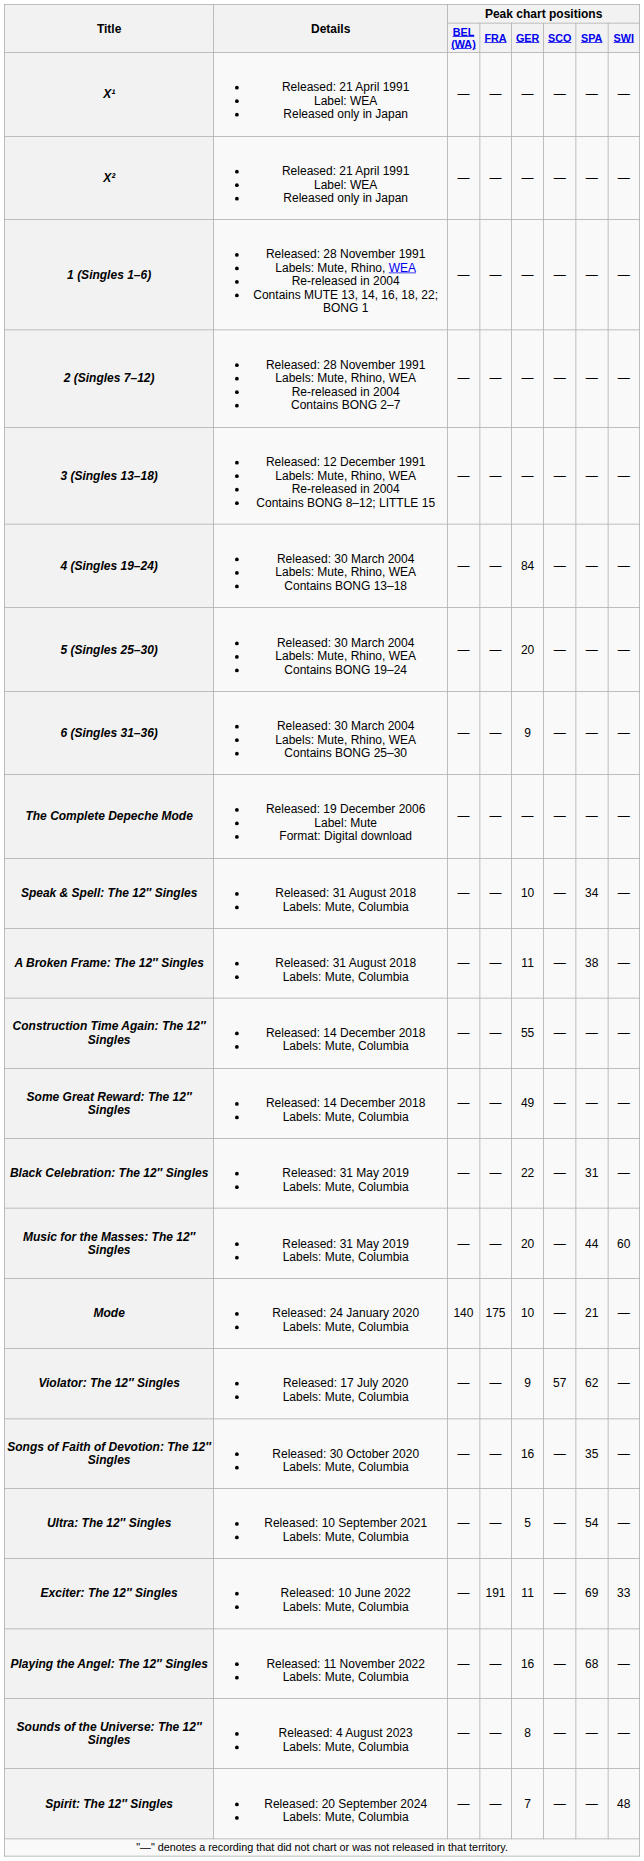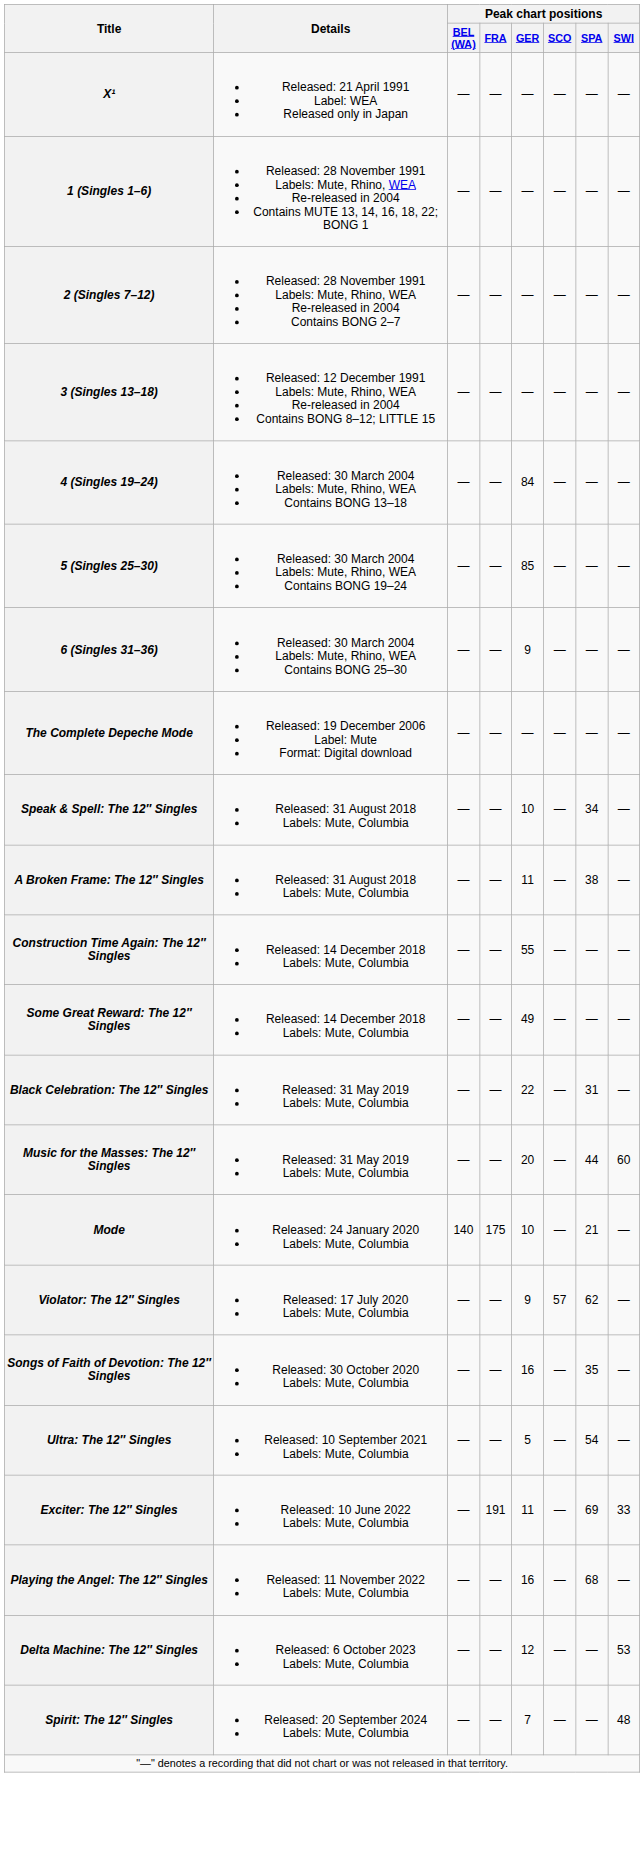 <table class="wikitable plainrowheaders" style="text-align:center;">
 <tr>
 <th scope="col" rowspan="2" style="width:17em;">Title</th>
 <th scope="col" rowspan="2" style="width:19em;">Details</th>
 <th scope="col" colspan="6">Peak chart positions</th>
 </tr>
 <tr>
 <th scope="col" style="width:2.5em;font-size:90%;"><a href='#'>BEL<br>(WA)</a><br></th>
 <th scope="col" style="width:2.5em;font-size:90%;"><a href='#'>FRA</a><br></th>
 <th scope="col" style="width:2.5em;font-size:90%;"><a href='#'>GER</a><br></th>
 <th scope="col" style="width:2.5em;font-size:90%;"><a href='#'>SCO</a><br></th>
 <th scope="col" style="width:2.5em;font-size:90%;"><a href='#'>SPA</a><br></th>
 <th scope="col" style="width:2.5em;font-size:90%;"><a href='#'>SWI</a><br></th>
 </tr>
 <tr>
 <th scope="row"><em>X¹</em></th>
-<td><br><ul><li>Released: 21 April 1991</li><li>Label: WEA</li><li>Released only in Japan</li></ul></td>
-<td>—</td>
-<td>—</td>
-<td>—</td>
-<td>—</td>
-<td>—</td>
-<td>—</td>
-</tr>
-<tr>
-<th scope="row"><em>X²</em></th>
 <td><br><ul><li>Released: 21 April 1991</li><li>Label: WEA</li><li>Released only in Japan</li></ul></td>
 <td>—</td>
 <td>—</td>
 <td>—</td>
 <td>—</td>
 <td>—</td>
 <td>—</td>
 </tr>
 <tr>
 <th scope="row"><em>1 (Singles 1–6)</em></th>
 <td><br><ul><li>Released: 28 November 1991</li><li>Labels: Mute, Rhino, <a href='#'>WEA</a></li><li>Re-released in 2004</li><li>Contains MUTE 13, 14, 16, 18, 22; BONG 1</li></ul></td>
 <td>—</td>
 <td>—</td>
 <td>—</td>
 <td>—</td>
 <td>—</td>
 <td>—</td>
 </tr>
 <tr>
 <th scope="row"><em>2 (Singles 7–12)</em></th>
 <td><br><ul><li>Released: 28 November 1991</li><li>Labels: Mute, Rhino, WEA</li><li>Re-released in 2004</li><li>Contains BONG 2–7</li></ul></td>
 <td>—</td>
 <td>—</td>
 <td>—</td>
 <td>—</td>
 <td>—</td>
 <td>—</td>
 </tr>
 <tr>
 <th scope="row"><em>3 (Singles 13–18)</em></th>
 <td><br><ul><li>Released: 12 December 1991</li><li>Labels: Mute, Rhino, WEA</li><li>Re-released in 2004</li><li>Contains BONG 8–12; LITTLE 15</li></ul></td>
 <td>—</td>
 <td>—</td>
 <td>—</td>
 <td>—</td>
 <td>—</td>
 <td>—</td>
 </tr>
 <tr>
 <th scope="row"><em>4 (Singles 19–24)</em></th>
 <td><br><ul><li>Released: 30 March 2004</li><li>Labels: Mute, Rhino, WEA</li><li>Contains BONG 13–18</li></ul></td>
 <td>—</td>
 <td>—</td>
 <td>84</td>
 <td>—</td>
 <td>—</td>
 <td>—</td>
 </tr>
 <tr>
 <th scope="row"><em>5 (Singles 25–30)</em></th>
 <td><br><ul><li>Released: 30 March 2004</li><li>Labels: Mute, Rhino, WEA</li><li>Contains BONG 19–24</li></ul></td>
 <td>—</td>
 <td>—</td>
-<td>20</td>
+<td>85</td>
 <td>—</td>
 <td>—</td>
 <td>—</td>
 </tr>
 <tr>
 <th scope="row"><em>6 (Singles 31–36)</em></th>
 <td><br><ul><li>Released: 30 March 2004</li><li>Labels: Mute, Rhino, WEA</li><li>Contains BONG 25–30</li></ul></td>
 <td>—</td>
 <td>—</td>
 <td>9</td>
 <td>—</td>
 <td>—</td>
 <td>—</td>
 </tr>
 <tr>
 <th scope="row"><em>The Complete Depeche Mode</em></th>
 <td><br><ul><li>Released: 19 December 2006 </li><li>Label: Mute</li><li>Format: Digital download</li></ul></td>
 <td>—</td>
 <td>—</td>
 <td>—</td>
 <td>—</td>
 <td>—</td>
 <td>—</td>
 </tr>
 <tr>
 <th scope="row"><em>Speak & Spell: The 12″ Singles</em></th>
 <td><br><ul><li>Released: 31 August 2018</li><li>Labels: Mute, Columbia</li></ul></td>
 <td>—</td>
 <td>—</td>
 <td>10</td>
 <td>—</td>
 <td>34</td>
 <td>—</td>
 </tr>
 <tr>
 <th scope="row"><em>A Broken Frame: The 12″ Singles</em></th>
 <td><br><ul><li>Released: 31 August 2018</li><li>Labels: Mute, Columbia</li></ul></td>
 <td>—</td>
 <td>—</td>
 <td>11</td>
 <td>—</td>
 <td>38</td>
 <td>—</td>
 </tr>
 <tr>
 <th scope="row"><em>Construction Time Again: The 12″ Singles</em></th>
 <td><br><ul><li>Released: 14 December 2018</li><li>Labels: Mute, Columbia</li></ul></td>
 <td>—</td>
 <td>—</td>
 <td>55</td>
 <td>—</td>
 <td>—</td>
 <td>—</td>
 </tr>
 <tr>
 <th scope="row"><em>Some Great Reward: The 12″ Singles</em></th>
 <td><br><ul><li>Released: 14 December 2018</li><li>Labels: Mute, Columbia</li></ul></td>
 <td>—</td>
 <td>—</td>
 <td>49</td>
 <td>—</td>
 <td>—</td>
 <td>—</td>
 </tr>
 <tr>
 <th scope="row"><em>Black Celebration: The 12″ Singles</em></th>
 <td><br><ul><li>Released: 31 May 2019</li><li>Labels: Mute, Columbia</li></ul></td>
 <td>—</td>
 <td>—</td>
 <td>22</td>
 <td>—</td>
 <td>31</td>
 <td>—</td>
 </tr>
 <tr>
 <th scope="row"><em>Music for the Masses: The 12″ Singles</em></th>
 <td><br><ul><li>Released: 31 May 2019</li><li>Labels: Mute, Columbia</li></ul></td>
 <td>—</td>
 <td>—</td>
 <td>20</td>
 <td>—</td>
 <td>44</td>
 <td>60</td>
 </tr>
 <tr>
 <th scope="row"><em>Mode</em></th>
 <td><br><ul><li>Released: 24 January 2020</li><li>Labels: Mute, Columbia</li></ul></td>
 <td>140</td>
 <td>175</td>
 <td>10</td>
 <td>—</td>
 <td>21</td>
 <td>—</td>
 </tr>
 <tr>
 <th scope="row"><em>Violator: The 12″ Singles</em></th>
 <td><br><ul><li>Released: 17 July 2020</li><li>Labels: Mute, Columbia</li></ul></td>
 <td>—</td>
 <td>—</td>
 <td>9</td>
 <td>57</td>
 <td>62</td>
 <td>—</td>
 </tr>
 <tr>
 <th scope="row"><em>Songs of Faith of Devotion: The 12″ Singles</em></th>
 <td><br><ul><li>Released: 30 October 2020</li><li>Labels: Mute, Columbia</li></ul></td>
 <td>—</td>
 <td>—</td>
 <td>16</td>
 <td>—</td>
 <td>35</td>
 <td>—</td>
 </tr>
 <tr>
 <th scope="row"><em>Ultra: The 12″ Singles</em></th>
 <td><br><ul><li>Released: 10 September 2021</li><li>Labels: Mute, Columbia</li></ul></td>
 <td>—</td>
 <td>—</td>
 <td>5</td>
 <td>—</td>
 <td>54</td>
 <td>—</td>
 </tr>
 <tr>
 <th scope="row"><em>Exciter: The 12″ Singles</em></th>
 <td><br><ul><li>Released: 10 June 2022</li><li>Labels: Mute, Columbia</li></ul></td>
 <td>—</td>
 <td>191</td>
 <td>11</td>
 <td>—</td>
 <td>69</td>
 <td>33</td>
 </tr>
 <tr>
 <th scope="row"><em>Playing the Angel: The 12″ Singles</em></th>
 <td><br><ul><li>Released: 11 November 2022</li><li>Labels: Mute, Columbia</li></ul></td>
 <td>—</td>
 <td>—</td>
 <td>16</td>
 <td>—</td>
 <td>68</td>
 <td>—</td>
 </tr>
 <tr>
-<th scope="row"><em>Sounds of the Universe: The 12″ Singles</em></th>
-<td><br><ul><li>Released: 4 August 2023</li><li>Labels: Mute, Columbia</li></ul></td>
+<th scope="row"><em>Delta Machine: The 12″ Singles</em></th>
+<td><br><ul><li>Released: 6 October 2023</li><li>Labels: Mute, Columbia</li></ul></td>
 <td>—</td>
 <td>—</td>
-<td>8</td>
+<td>12</td>
 <td>—</td>
 <td>—</td>
-<td>—</td>
+<td>53</td>
 </tr>
 <tr>
 <th scope="row"><em>Spirit: The 12″ Singles</em></th>
 <td><br><ul><li>Released: 20 September 2024</li><li>Labels: Mute, Columbia</li></ul></td>
 <td>—</td>
 <td>—</td>
 <td>7</td>
 <td>—</td>
 <td>—</td>
 <td>48</td>
 </tr>
 <tr>
 <td colspan="8" style="font-size:90%">"—" denotes a recording that did not chart or was not released in that territory.</td>
 </tr>
 </table>
